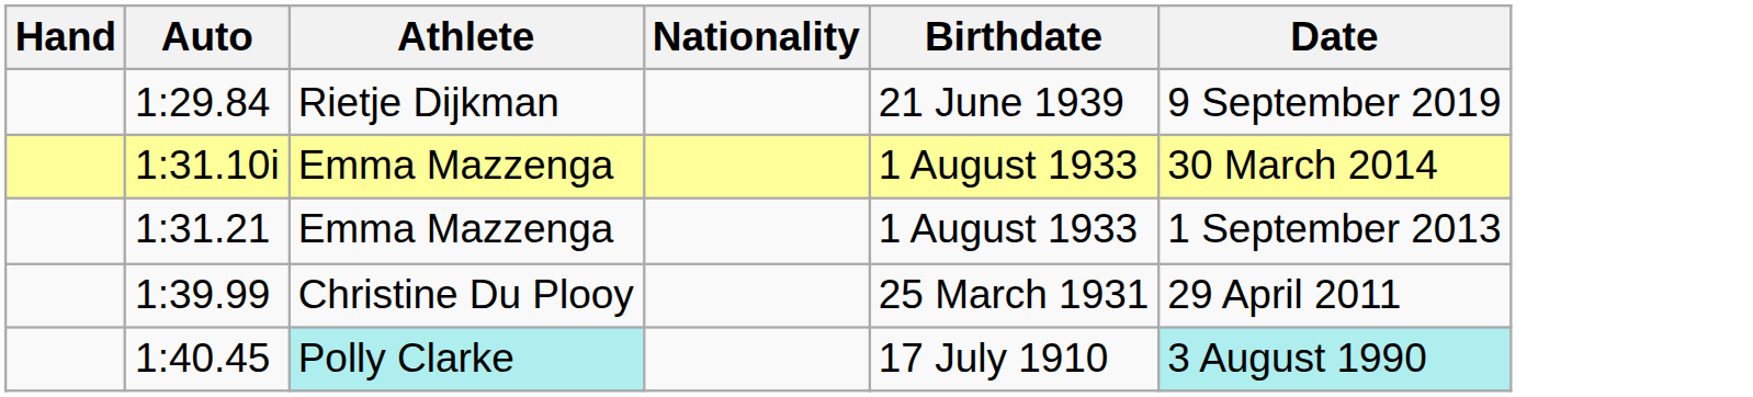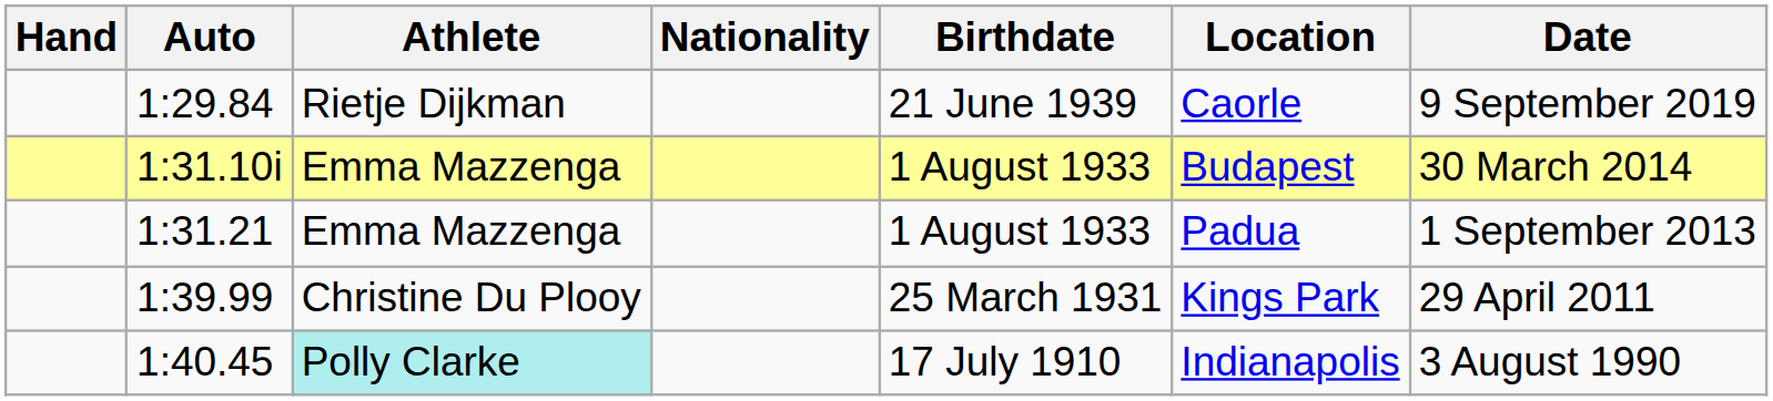 <table class="wikitable">
 <tr>
 <th>Hand</th>
 <th>Auto</th>
 <th>Athlete</th>
 <th>Nationality</th>
 <th>Birthdate</th>
+<th>Location</th>
 <th>Date</th>
 </tr>
 <tr>
 <td></td>
 <td>1:29.84</td>
 <td>Rietje Dijkman</td>
 <td></td>
 <td>21 June 1939</td>
+<td><a href='#'>Caorle</a></td>
 <td>9 September 2019</td>
 </tr>
 <tr style="background:#ff9;">
 <td></td>
 <td>1:31.10i</td>
 <td>Emma Mazzenga</td>
 <td></td>
 <td>1 August 1933</td>
+<td><a href='#'>Budapest</a></td>
 <td>30 March 2014</td>
 </tr>
 <tr>
 <td></td>
 <td>1:31.21</td>
 <td>Emma Mazzenga</td>
 <td></td>
 <td>1 August 1933</td>
+<td><a href='#'>Padua</a></td>
 <td>1 September 2013</td>
 </tr>
 <tr>
 <td></td>
 <td>1:39.99</td>
 <td>Christine Du Plooy</td>
 <td></td>
 <td>25 March 1931</td>
+<td><a href='#'>Kings Park</a></td>
 <td>29 April 2011</td>
 </tr>
 <tr>
 <td></td>
 <td>1:40.45</td>
 <td style="background: paleturquoise;">Polly Clarke</td>
 <td></td>
 <td>17 July 1910</td>
-<td style="background: paleturquoise;">3 August 1990</td>
+<td><a href='#'>Indianapolis</a></td>
+<td>3 August 1990</td>
 </tr>
 </table>
